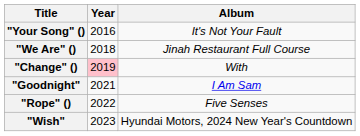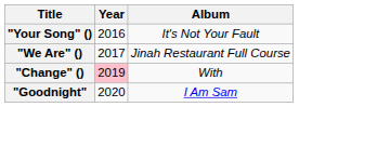 <table class="wikitable plainrowheaders" style="text-align:center;">
 <tr>
 <th>Title</th>
 <th>Year</th>
 <th>Album</th>
 </tr>
 <tr>
 <th scope="row">"Your Song" () <br></th>
 <td>2016</td>
 <td><em>It's Not Your Fault</em></td>
 </tr>
 <tr>
 <th scope="row">"We Are" () <br></th>
-<td>2018</td>
+<td>2017</td>
 <td><em>Jinah Restaurant Full Course</em></td>
 </tr>
 <tr>
 <th scope="row">"Change" () <br></th>
 <td style="background: pink;">2019</td>
 <td><em>With</em></td>
 </tr>
 <tr>
 <th scope="row">"Goodnight" <br></th>
-<td>2021</td>
+<td>2020</td>
 <td><em><a href='#'>I Am Sam</a></em></td>
 </tr>
-<tr>
-<th scope="row">"Rope" () <br></th>
-<td>2022</td>
-<td><em>Five Senses</em></td>
-</tr>
-<tr>
-<th scope="row">"Wish" <br></th>
-<td>2023</td>
-<td>Hyundai Motors, 2024 New Year's Countdown</td>
-</tr>
 </table>
